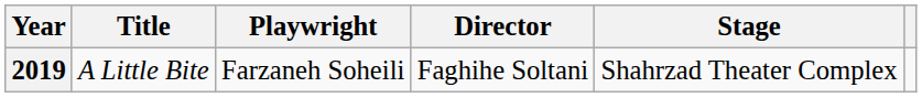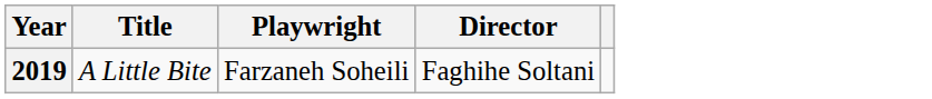 <table class="wikitable plainrowheaders sortable"  style=font-size:100%>
 <tr>
 <th scope="col">Year</th>
 <th scope="col">Title</th>
 <th scope="col">Playwright</th>
 <th scope="col">Director</th>
-<th scope="col" class="unsortable">Stage</th>
 <th scope="col" class="unsortable"></th>
 </tr>
 <tr>
 <th scope=row>2019</th>
 <td><em>A Little Bite</em></td>
 <td>Farzaneh Soheili</td>
 <td>Faghihe Soltani</td>
-<td>Shahrzad Theater Complex</td>
 <td></td>
 </tr>
 </table>
